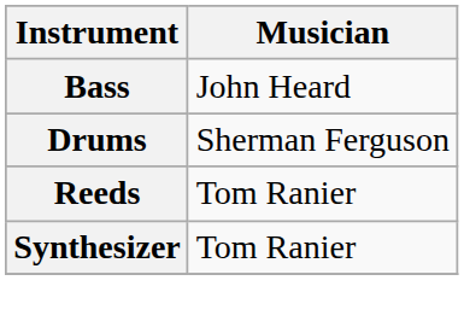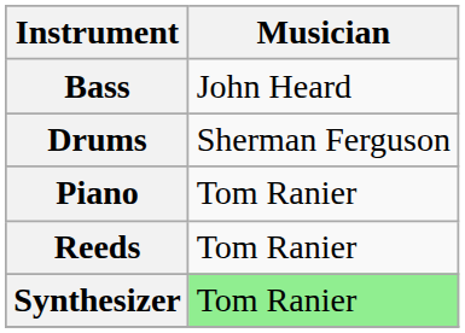 <table class="wikitable plainrowheaders sortable">
 <tr>
 <th scope="col">Instrument</th>
 <th scope="col" class="unsortable">Musician</th>
 </tr>
 <tr>
 <th scope="row">Bass</th>
 <td>John Heard</td>
 </tr>
 <tr>
 <th scope="row">Drums</th>
 <td>Sherman Ferguson</td>
 </tr>
 <tr>
+<th scope="row">Piano</th>
+<td>Tom Ranier</td>
+</tr>
+<tr>
 <th scope="row">Reeds</th>
 <td>Tom Ranier</td>
 </tr>
 <tr>
 <th scope="row">Synthesizer</th>
-<td>Tom Ranier</td>
+<td style="background: lightgreen;">Tom Ranier</td>
 </tr>
 <tr>
 </tr>
 </table>
